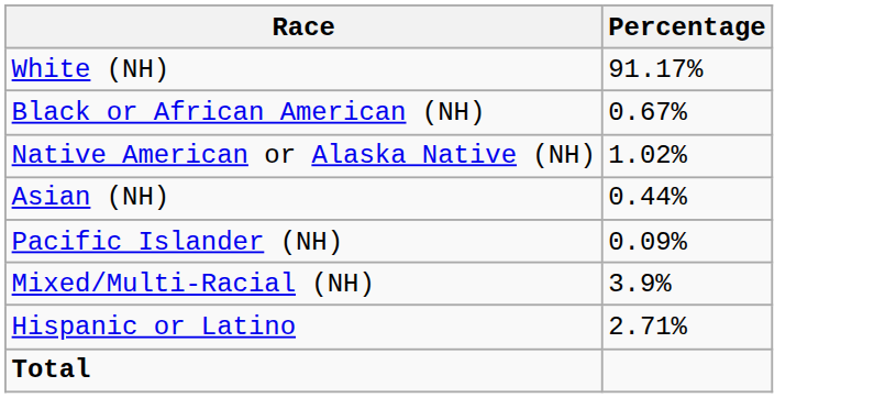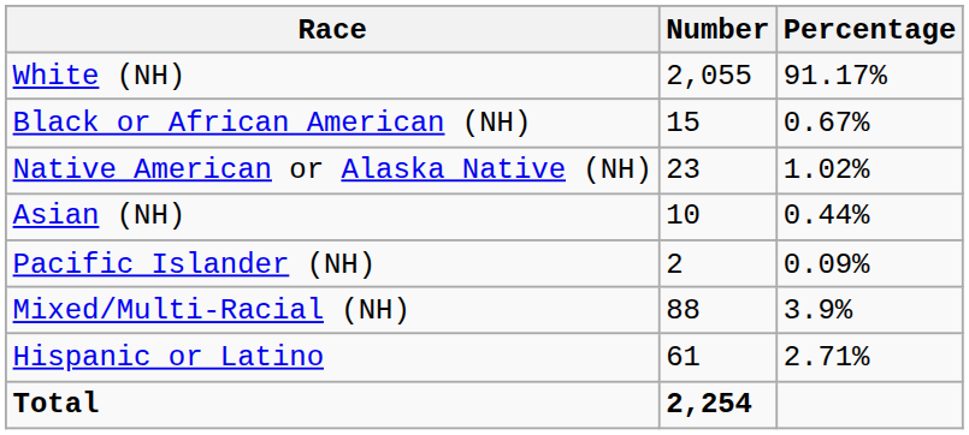 <table class="wikitable">
 <tr>
 <th>Race</th>
+<th>Number</th>
 <th>Percentage</th>
 </tr>
 <tr>
 <td><a href='#'>White</a> (NH)</td>
+<td>2,055</td>
 <td>91.17%</td>
 </tr>
 <tr>
 <td><a href='#'>Black or African American</a> (NH)</td>
+<td>15</td>
 <td>0.67%</td>
 </tr>
 <tr>
 <td><a href='#'>Native American</a> or <a href='#'>Alaska Native</a> (NH)</td>
+<td>23</td>
 <td>1.02%</td>
 </tr>
 <tr>
 <td><a href='#'>Asian</a> (NH)</td>
+<td>10</td>
 <td>0.44%</td>
 </tr>
 <tr>
 <td><a href='#'>Pacific Islander</a> (NH)</td>
+<td>2</td>
 <td>0.09%</td>
 </tr>
 <tr>
 <td><a href='#'>Mixed/Multi-Racial</a> (NH)</td>
+<td>88</td>
 <td>3.9%</td>
 </tr>
 <tr>
 <td><a href='#'>Hispanic or Latino</a></td>
+<td>61</td>
 <td>2.71%</td>
 </tr>
 <tr>
 <td><strong>Total</strong></td>
+<td><strong>2,254</strong></td>
 <td></td>
 </tr>
 </table>
